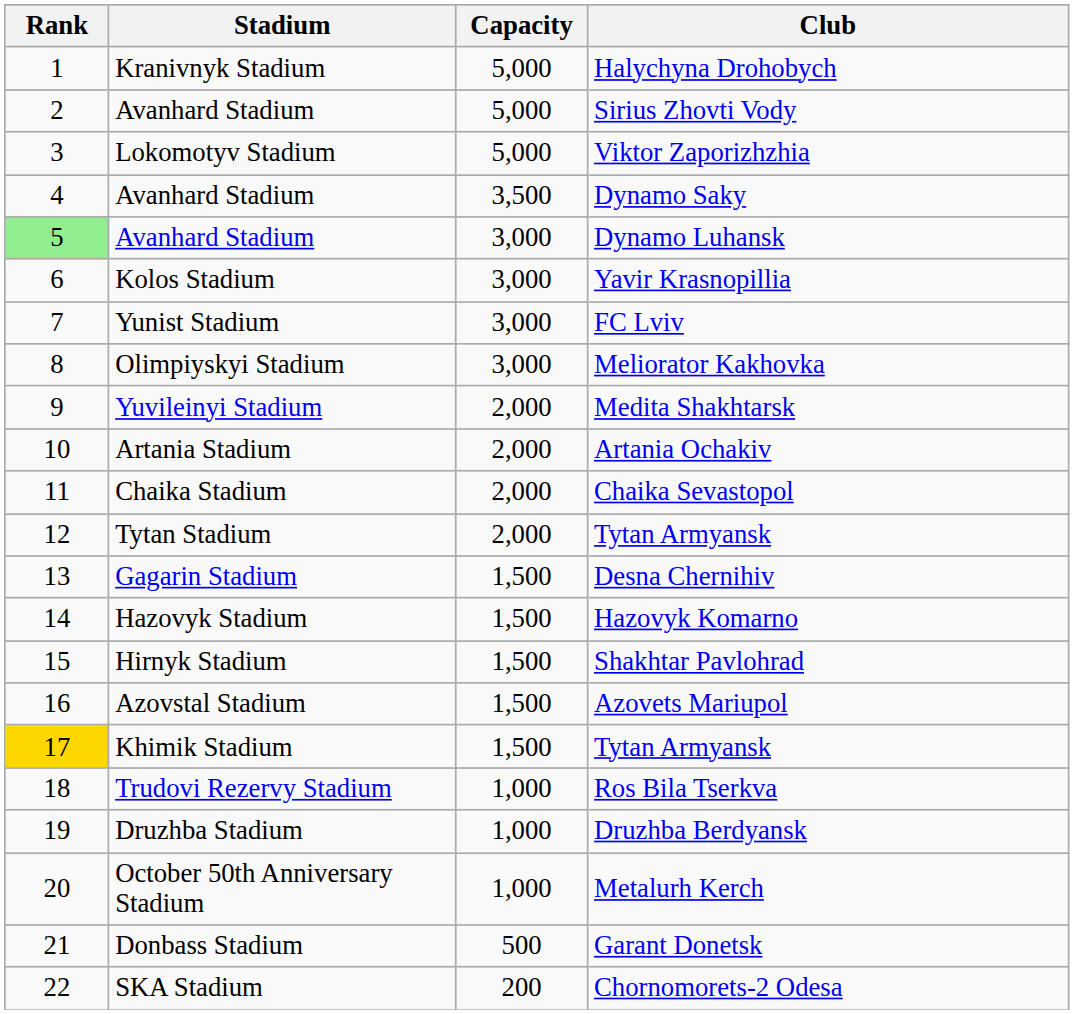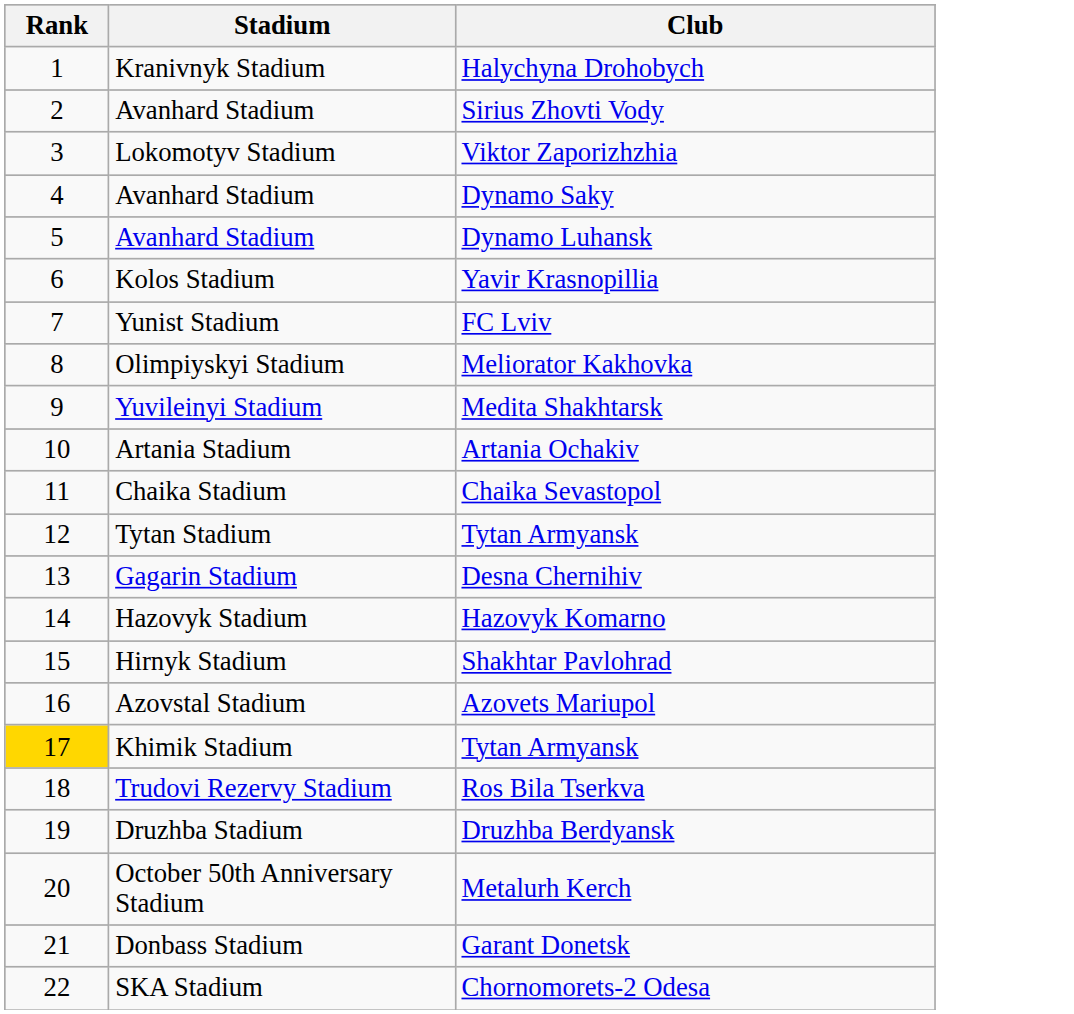 <table class="wikitable">
 <tr>
 <th width=55>Rank</th>
 <th width=200>Stadium</th>
-<th width=72>Capacity</th>
 <th width=280>Club</th>
 </tr>
 <tr>
 <td align=center>1</td>
 <td>Kranivnyk Stadium</td>
-<td align=center>5,000</td>
 <td><a href='#'>Halychyna Drohobych</a></td>
 </tr>
 <tr>
 <td align=center>2</td>
 <td>Avanhard Stadium</td>
-<td align=center>5,000</td>
 <td><a href='#'>Sirius Zhovti Vody</a></td>
 </tr>
 <tr>
 <td align=center>3</td>
 <td>Lokomotyv Stadium</td>
-<td align=center>5,000</td>
 <td><a href='#'>Viktor Zaporizhzhia</a></td>
 </tr>
 <tr>
 <td align=center>4</td>
 <td>Avanhard Stadium</td>
-<td align=center>3,500</td>
 <td><a href='#'>Dynamo Saky</a></td>
 </tr>
 <tr>
-<td align=center style="background: lightgreen;">5</td>
+<td align=center>5</td>
 <td><a href='#'>Avanhard Stadium</a></td>
-<td align=center>3,000</td>
 <td><a href='#'>Dynamo Luhansk</a></td>
 </tr>
 <tr>
 <td align=center>6</td>
 <td>Kolos Stadium</td>
-<td align=center>3,000</td>
 <td><a href='#'>Yavir Krasnopillia</a></td>
 </tr>
 <tr>
 <td align=center>7</td>
 <td>Yunist Stadium</td>
-<td align=center>3,000</td>
 <td><a href='#'>FC Lviv</a></td>
 </tr>
 <tr>
 <td align=center>8</td>
 <td>Olimpiyskyi Stadium</td>
-<td align=center>3,000</td>
 <td><a href='#'>Meliorator Kakhovka</a></td>
 </tr>
 <tr>
 <td align=center>9</td>
 <td><a href='#'>Yuvileinyi Stadium</a></td>
-<td align=center>2,000</td>
 <td><a href='#'>Medita Shakhtarsk</a></td>
 </tr>
 <tr>
 <td align=center>10</td>
 <td>Artania Stadium</td>
-<td align=center>2,000</td>
 <td><a href='#'>Artania Ochakiv</a></td>
 </tr>
 <tr>
 <td align=center>11</td>
 <td>Chaika Stadium</td>
-<td align=center>2,000</td>
 <td><a href='#'>Chaika Sevastopol</a></td>
 </tr>
 <tr>
 <td align=center>12</td>
 <td>Tytan Stadium</td>
-<td align=center>2,000</td>
 <td><a href='#'>Tytan Armyansk</a></td>
 </tr>
 <tr>
 <td align=center>13</td>
 <td><a href='#'>Gagarin Stadium</a></td>
-<td align=center>1,500</td>
 <td><a href='#'>Desna Chernihiv</a></td>
 </tr>
 <tr>
 <td align=center>14</td>
 <td>Hazovyk Stadium</td>
-<td align=center>1,500</td>
 <td><a href='#'>Hazovyk Komarno</a></td>
 </tr>
 <tr>
 <td align=center>15</td>
 <td>Hirnyk Stadium</td>
-<td align=center>1,500</td>
 <td><a href='#'>Shakhtar Pavlohrad</a></td>
 </tr>
 <tr>
 <td align=center>16</td>
 <td>Azovstal Stadium</td>
-<td align=center>1,500</td>
 <td><a href='#'>Azovets Mariupol</a></td>
 </tr>
 <tr>
 <td align=center style="background: gold;">17</td>
 <td>Khimik Stadium</td>
-<td align=center>1,500</td>
 <td><a href='#'>Tytan Armyansk</a></td>
 </tr>
 <tr>
 <td align=center>18</td>
 <td><a href='#'>Trudovi Rezervy Stadium</a></td>
-<td align=center>1,000</td>
 <td><a href='#'>Ros Bila Tserkva</a></td>
 </tr>
 <tr>
 <td align=center>19</td>
 <td>Druzhba Stadium</td>
-<td align=center>1,000</td>
 <td><a href='#'>Druzhba Berdyansk</a></td>
 </tr>
 <tr>
 <td align=center>20</td>
 <td>October 50th Anniversary Stadium</td>
-<td align=center>1,000</td>
 <td><a href='#'>Metalurh Kerch</a></td>
 </tr>
 <tr>
 <td align=center>21</td>
 <td>Donbass Stadium</td>
-<td align=center>500</td>
 <td><a href='#'>Garant Donetsk</a></td>
 </tr>
 <tr>
 <td align=center>22</td>
 <td>SKA Stadium</td>
-<td align=center>200</td>
 <td><a href='#'>Chornomorets-2 Odesa</a></td>
 </tr>
 </table>
